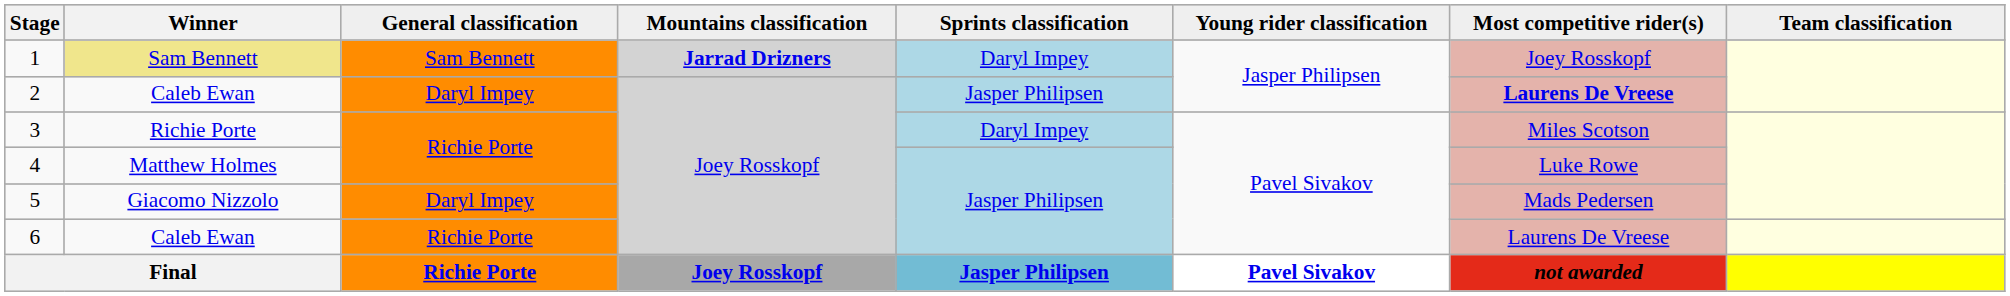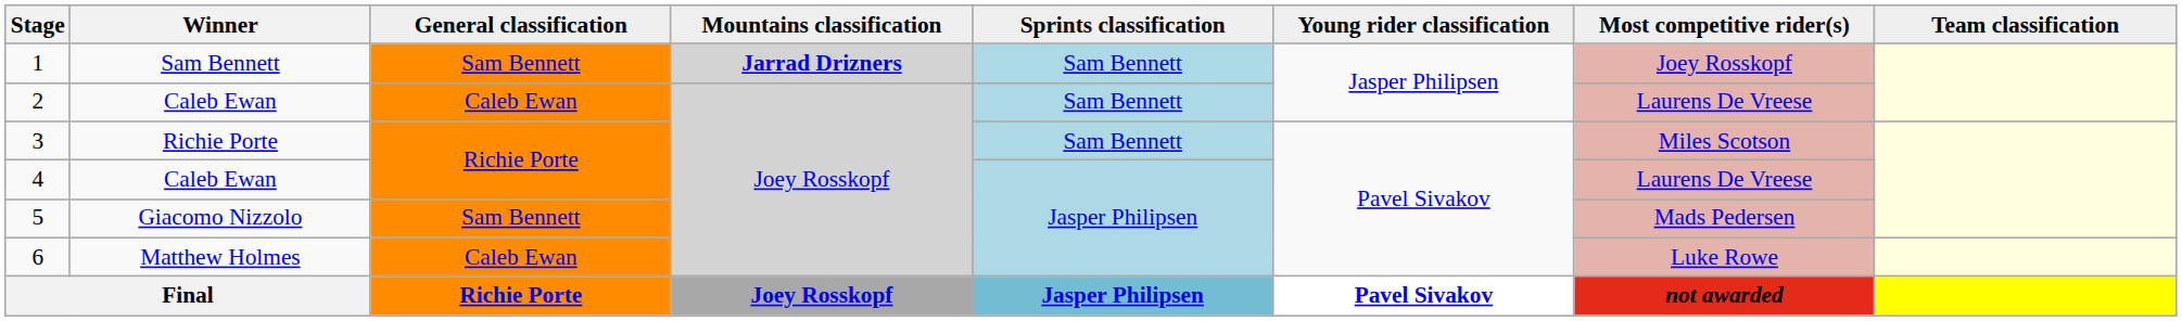 <table class="wikitable" style="text-align: center; font-size:smaller;">
 <tr style="background:#efefef;">
 <th style="width:2%;">Stage</th>
 <th style="width:14%;">Winner</th>
 <th style="background:#efefef; width:14%;">General classification<br></th>
 <th style="background:#efefef; width:14%;">Mountains classification<br></th>
 <th style="background:#efefef; width:14%;">Sprints classification<br></th>
 <th style="background:#efefef; width:14%;">Young rider classification<br></th>
 <th style="background:#efefef; width:14%;">Most competitive rider(s)<br></th>
 <th style="background:#efefef; width:14%;">Team classification</th>
 </tr>
 <tr>
 <td>1</td>
-<td style="background: khaki;"><a href='#'>Sam Bennett</a></td>
+<td><a href='#'>Sam Bennett</a></td>
 <td style="background:#FF8C00;"><a href='#'>Sam Bennett</a></td>
 <td style="background:#D3D3D3;"><strong><a href='#'>Jarrad Drizners</a></strong></td>
-<td style="background:#ADD8E6;"><a href='#'>Daryl Impey</a></td>
+<td style="background:#ADD8E6;"><a href='#'>Sam Bennett</a></td>
 <td style="background:offwhite;" rowspan="2"><a href='#'>Jasper Philipsen</a></td>
 <td style="background:#E4B3AB;"><a href='#'>Joey Rosskopf</a></td>
 <td style="background:lightyellow;" rowspan="2"></td>
 </tr>
 <tr>
 <td>2</td>
 <td><a href='#'>Caleb Ewan</a></td>
-<td style="background:#FF8C00;"><a href='#'>Daryl Impey</a></td>
+<td style="background:#FF8C00;"><a href='#'>Caleb Ewan</a></td>
 <td style="background:#D3D3D3;" rowspan="5"><a href='#'>Joey Rosskopf</a></td>
-<td style="background:#ADD8E6;"><a href='#'>Jasper Philipsen</a></td>
-<td style="background:#E4B3AB;"><strong><a href='#'>Laurens De Vreese</a></strong></td>
+<td style="background:#ADD8E6;"><a href='#'>Sam Bennett</a></td>
+<td style="background:#E4B3AB;"><a href='#'>Laurens De Vreese</a></td>
 </tr>
 <tr>
 <td>3</td>
 <td><a href='#'>Richie Porte</a></td>
 <td style="background:#FF8C00;" rowspan="2"><a href='#'>Richie Porte</a></td>
-<td style="background:#ADD8E6;"><a href='#'>Daryl Impey</a></td>
+<td style="background:#ADD8E6;"><a href='#'>Sam Bennett</a></td>
 <td style="background:offwhite;" rowspan="4"><a href='#'>Pavel Sivakov</a></td>
 <td style="background:#E4B3AB;"><a href='#'>Miles Scotson</a></td>
 <td style="background:lightyellow;" rowspan="3"></td>
 </tr>
 <tr>
 <td>4</td>
-<td><a href='#'>Matthew Holmes</a></td>
+<td><a href='#'>Caleb Ewan</a></td>
 <td style="background:#ADD8E6;" rowspan="3"><a href='#'>Jasper Philipsen</a></td>
-<td style="background:#E4B3AB;"><a href='#'>Luke Rowe</a></td>
+<td style="background:#E4B3AB;"><a href='#'>Laurens De Vreese</a></td>
 </tr>
 <tr>
 <td>5</td>
 <td><a href='#'>Giacomo Nizzolo</a></td>
-<td style="background:#FF8C00;"><a href='#'>Daryl Impey</a></td>
+<td style="background:#FF8C00;"><a href='#'>Sam Bennett</a></td>
 <td style="background:#E4B3AB;"><a href='#'>Mads Pedersen</a></td>
 </tr>
 <tr>
 <td>6</td>
-<td><a href='#'>Caleb Ewan</a></td>
-<td style="background:#FF8C00;"><a href='#'>Richie Porte</a></td>
-<td style="background:#E4B3AB;"><a href='#'>Laurens De Vreese</a></td>
+<td><a href='#'>Matthew Holmes</a></td>
+<td style="background:#FF8C00;"><a href='#'>Caleb Ewan</a></td>
+<td style="background:#E4B3AB;"><a href='#'>Luke Rowe</a></td>
 <td style="background:lightyellow;"></td>
 </tr>
 <tr>
 <th scope=row colspan=2>Final</th>
 <th style="background:#FF8C00;"><a href='#'>Richie Porte</a></th>
 <th style="background:#a8a8a8;"><a href='#'>Joey Rosskopf</a></th>
 <th style="background:#72bcd4;"><a href='#'>Jasper Philipsen</a></th>
 <th style="background:white;"><a href='#'>Pavel Sivakov</a></th>
 <th style="background:#E42A19;"><em>not awarded</em></th>
 <th style="background:yellow;"></th>
 </tr>
 </table>
